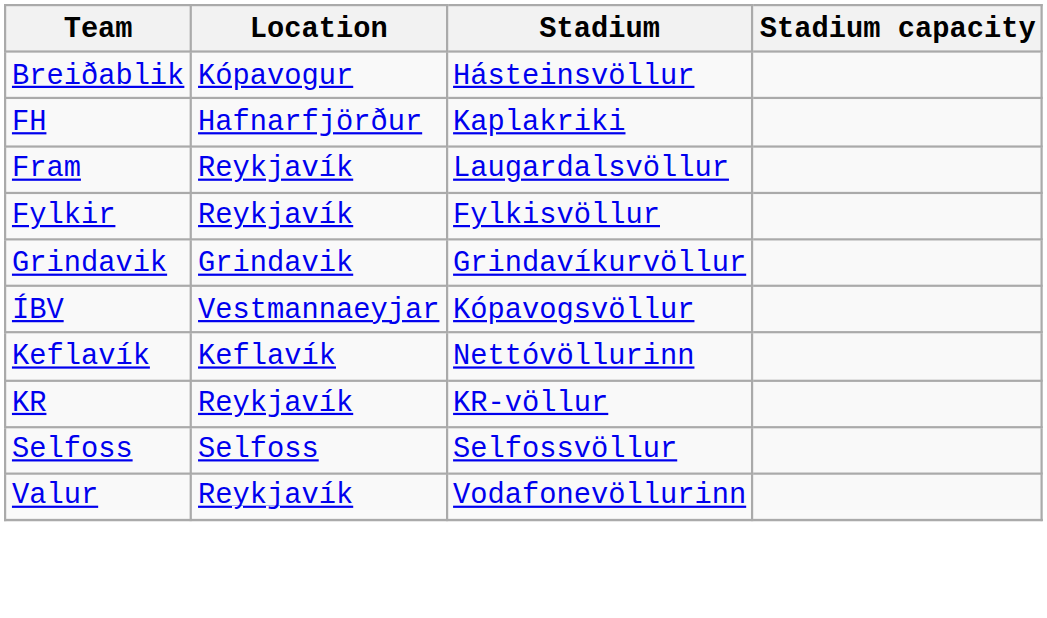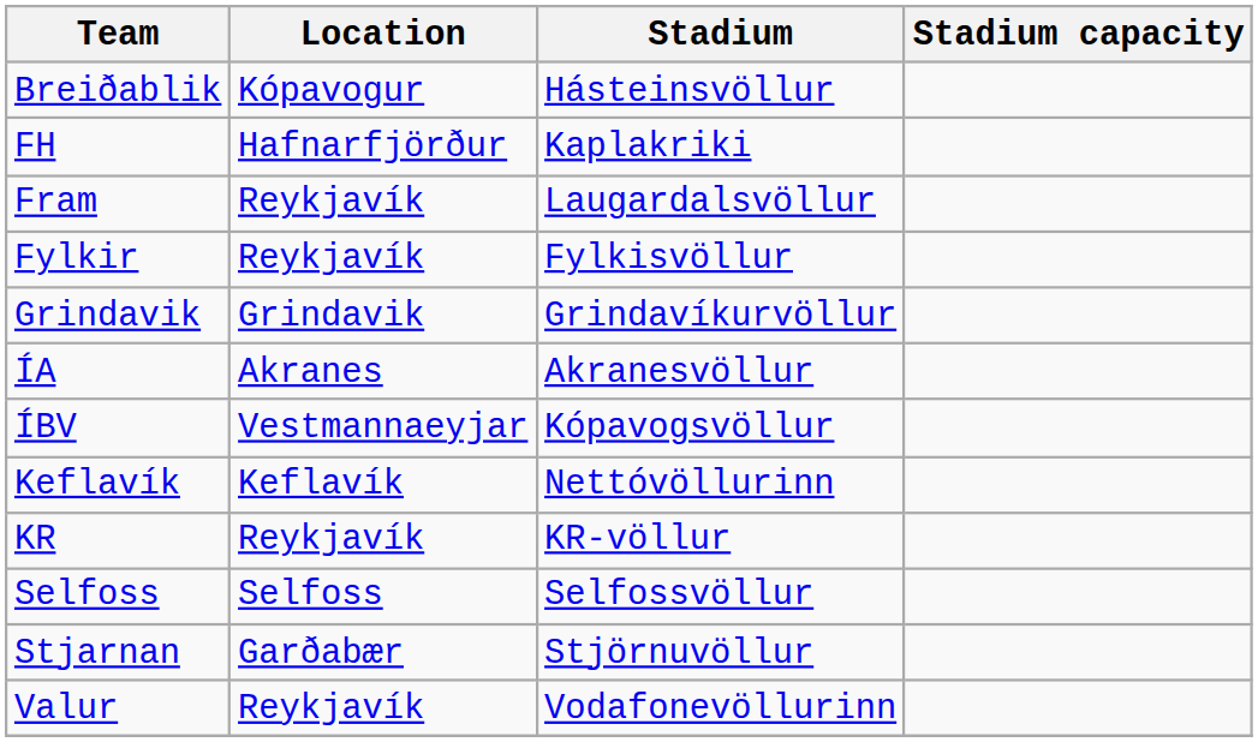 <table class="wikitable sortable" style="text-align: left;">
 <tr>
 <th>Team</th>
 <th>Location</th>
 <th>Stadium</th>
 <th>Stadium capacity</th>
 </tr>
 <tr>
 <td><a href='#'>Breiðablik</a></td>
 <td><a href='#'>Kópavogur</a></td>
 <td><a href='#'>Hásteinsvöllur</a></td>
 <td></td>
 </tr>
 <tr>
 <td><a href='#'>FH</a></td>
 <td><a href='#'>Hafnarfjörður</a></td>
 <td><a href='#'>Kaplakriki</a></td>
 <td></td>
 </tr>
 <tr>
 <td><a href='#'>Fram</a></td>
 <td><a href='#'>Reykjavík</a></td>
 <td><a href='#'>Laugardalsvöllur</a></td>
 <td></td>
 </tr>
 <tr>
 <td><a href='#'>Fylkir</a></td>
 <td><a href='#'>Reykjavík</a></td>
 <td><a href='#'>Fylkisvöllur</a></td>
 <td></td>
 </tr>
 <tr>
 <td><a href='#'>Grindavik</a></td>
 <td><a href='#'>Grindavik</a></td>
 <td><a href='#'>Grindavíkurvöllur</a></td>
 <td></td>
 </tr>
 <tr>
+<td><a href='#'>ÍA</a></td>
+<td><a href='#'>Akranes</a></td>
+<td><a href='#'>Akranesvöllur</a></td>
+<td></td>
+</tr>
+<tr>
 <td><a href='#'>ÍBV</a></td>
 <td><a href='#'>Vestmannaeyjar</a></td>
 <td><a href='#'>Kópavogsvöllur</a></td>
 <td></td>
 </tr>
 <tr>
 <td><a href='#'>Keflavík</a></td>
 <td><a href='#'>Keflavík</a></td>
 <td><a href='#'>Nettóvöllurinn</a></td>
 <td></td>
 </tr>
 <tr>
 <td><a href='#'>KR</a></td>
 <td><a href='#'>Reykjavík</a></td>
 <td><a href='#'>KR-völlur</a></td>
 <td></td>
 </tr>
 <tr>
 <td><a href='#'>Selfoss</a></td>
 <td><a href='#'>Selfoss</a></td>
 <td><a href='#'>Selfossvöllur</a></td>
 <td></td>
 </tr>
 <tr>
+<td><a href='#'>Stjarnan</a></td>
+<td><a href='#'>Garðabær</a></td>
+<td><a href='#'>Stjörnuvöllur</a></td>
+<td></td>
+</tr>
+<tr>
 <td><a href='#'>Valur</a></td>
 <td><a href='#'>Reykjavík</a></td>
 <td><a href='#'>Vodafonevöllurinn</a></td>
 <td></td>
 </tr>
 <tr>
 </tr>
 </table>
